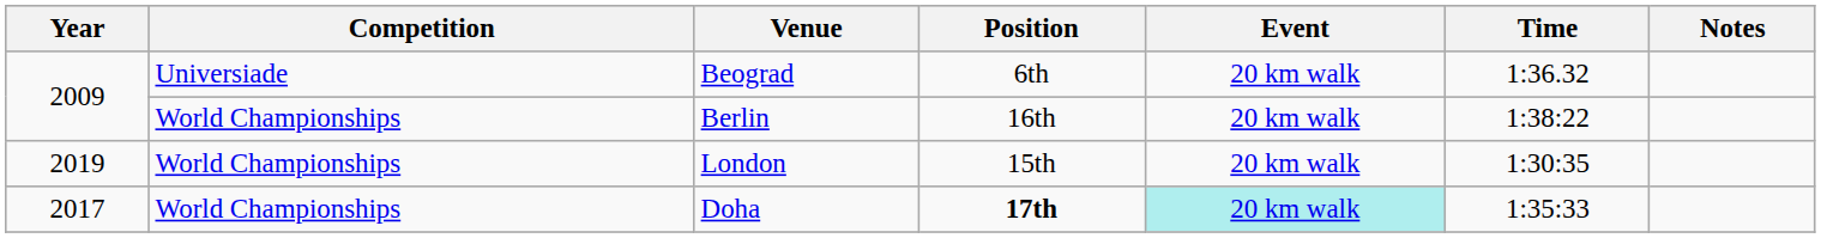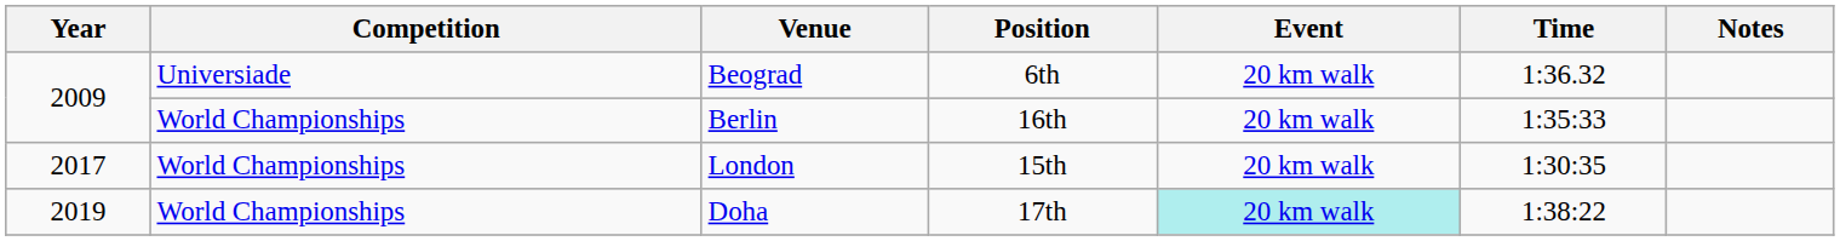 <table class="wikitable" width=60% style="font-size:90%; text-align:center;">
 <tr>
 <th>Year</th>
 <th>Competition</th>
 <th>Venue</th>
 <th>Position</th>
 <th>Event</th>
 <th>Time</th>
 <th>Notes</th>
 </tr>
 <tr>
 <td rowspan=2>2009</td>
 <td align=left><a href='#'>Universiade</a></td>
 <td align=left> <a href='#'>Beograd</a></td>
 <td>6th</td>
 <td><a href='#'>20 km walk</a></td>
 <td>1:36.32</td>
 <td></td>
 </tr>
 <tr>
 <td align=left><a href='#'>World Championships</a></td>
 <td align=left> <a href='#'>Berlin</a></td>
 <td>16th</td>
 <td><a href='#'>20 km walk</a></td>
-<td>1:38:22</td>
+<td>1:35:33</td>
 <td></td>
 </tr>
 <tr>
-<td>2019</td>
+<td>2017</td>
 <td align=left><a href='#'>World Championships</a></td>
 <td align=left> <a href='#'>London</a></td>
 <td>15th</td>
 <td><a href='#'>20 km walk</a></td>
 <td>1:30:35</td>
 <td></td>
 </tr>
 <tr>
-<td>2017</td>
+<td>2019</td>
 <td align=left><a href='#'>World Championships</a></td>
 <td align=left> <a href='#'>Doha</a></td>
-<td><strong>17th</strong></td>
+<td>17th</td>
 <td style="background: paleturquoise;"><a href='#'>20 km walk</a></td>
-<td>1:35:33</td>
+<td>1:38:22</td>
 <td></td>
 </tr>
 </table>
